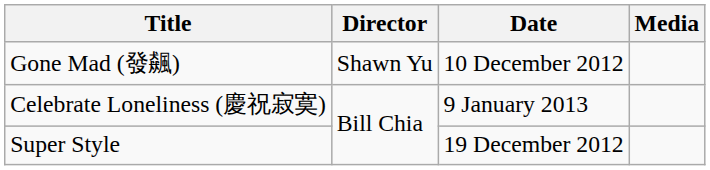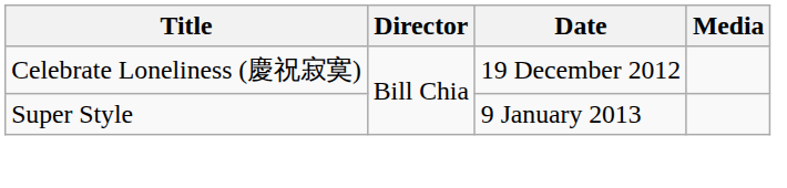 <table class="wikitable">
 <tr>
 <th>Title</th>
 <th>Director</th>
 <th>Date</th>
 <th>Media</th>
 </tr>
 <tr>
-<td>Gone Mad (發飆)</td>
-<td>Shawn Yu</td>
-<td>10 December 2012</td>
-<td></td>
-</tr>
-<tr>
 <td>Celebrate Loneliness (慶祝寂寞)</td>
 <td rowspan="2">Bill Chia</td>
-<td>9 January 2013</td>
+<td>19 December 2012</td>
 <td></td>
 </tr>
 <tr>
 <td>Super Style</td>
-<td>19 December 2012</td>
+<td>9 January 2013</td>
 <td></td>
 </tr>
 </table>
